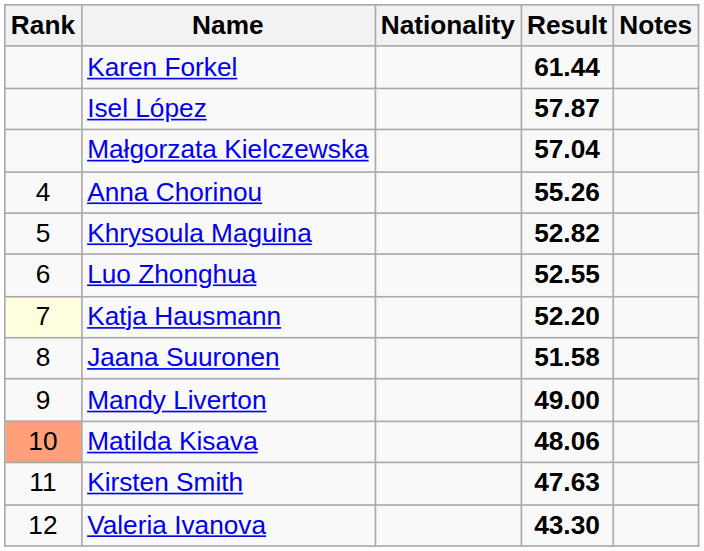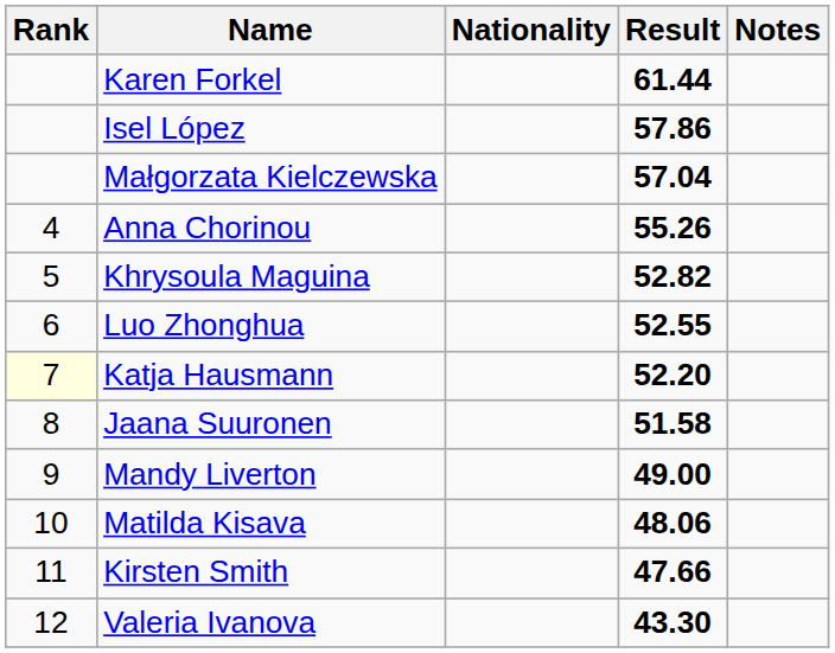 <table class="wikitable sortable" style="text-align:center">
 <tr>
 <th>Rank</th>
 <th>Name</th>
 <th>Nationality</th>
 <th>Result</th>
 <th>Notes</th>
 </tr>
 <tr>
 <td></td>
 <td align=left><a href='#'>Karen Forkel</a></td>
 <td align=left></td>
 <td><strong>61.44</strong></td>
 <td></td>
 </tr>
 <tr>
 <td></td>
 <td align=left><a href='#'>Isel López</a></td>
 <td align=left></td>
-<td><strong>57.87</strong></td>
+<td><strong>57.86</strong></td>
 <td></td>
 </tr>
 <tr>
 <td></td>
 <td align=left><a href='#'>Małgorzata Kielczewska</a></td>
 <td align=left></td>
 <td><strong>57.04</strong></td>
 <td></td>
 </tr>
 <tr>
 <td>4</td>
 <td align=left><a href='#'>Anna Chorinou</a></td>
 <td align=left></td>
 <td><strong>55.26</strong></td>
 <td></td>
 </tr>
 <tr>
 <td>5</td>
 <td align=left><a href='#'>Khrysoula Maguina</a></td>
 <td align=left></td>
 <td><strong>52.82</strong></td>
 <td></td>
 </tr>
 <tr>
 <td>6</td>
 <td align=left><a href='#'>Luo Zhonghua</a></td>
 <td align=left></td>
 <td><strong>52.55</strong></td>
 <td></td>
 </tr>
 <tr>
 <td style="background: lightyellow;">7</td>
 <td align=left><a href='#'>Katja Hausmann</a></td>
 <td align=left></td>
 <td><strong>52.20</strong></td>
 <td></td>
 </tr>
 <tr>
 <td>8</td>
 <td align=left><a href='#'>Jaana Suuronen</a></td>
 <td align=left></td>
 <td><strong>51.58</strong></td>
 <td></td>
 </tr>
 <tr>
 <td>9</td>
 <td align=left><a href='#'>Mandy Liverton</a></td>
 <td align=left></td>
 <td><strong>49.00</strong></td>
 <td></td>
 </tr>
 <tr>
-<td style="background: lightsalmon;">10</td>
+<td>10</td>
 <td align=left><a href='#'>Matilda Kisava</a></td>
 <td align=left></td>
 <td><strong>48.06</strong></td>
 <td></td>
 </tr>
 <tr>
 <td>11</td>
 <td align=left><a href='#'>Kirsten Smith</a></td>
 <td align=left></td>
-<td><strong>47.63</strong></td>
+<td><strong>47.66</strong></td>
 <td></td>
 </tr>
 <tr>
 <td>12</td>
 <td align=left><a href='#'>Valeria Ivanova</a></td>
 <td align=left></td>
 <td><strong>43.30</strong></td>
 <td></td>
 </tr>
 </table>
